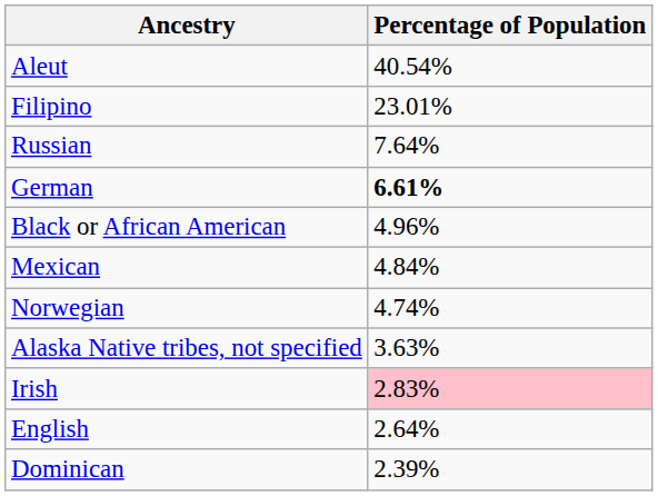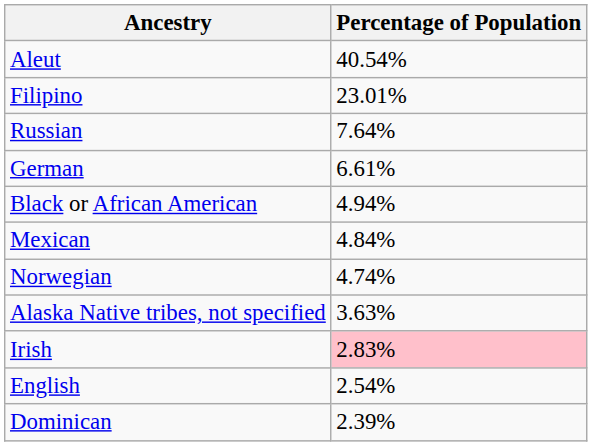 <table class="wikitable">
 <tr>
 <th>Ancestry</th>
 <th>Percentage of Population</th>
 </tr>
 <tr>
 <td><a href='#'>Aleut</a></td>
 <td>40.54%</td>
 </tr>
 <tr>
 <td><a href='#'>Filipino</a></td>
 <td>23.01%</td>
 </tr>
 <tr>
 <td><a href='#'>Russian</a></td>
 <td>7.64%</td>
 </tr>
 <tr>
 <td><a href='#'>German</a></td>
-<td><strong>6.61%</strong></td>
+<td>6.61%</td>
 </tr>
 <tr>
 <td><a href='#'>Black</a> or <a href='#'>African American</a></td>
-<td>4.96%</td>
+<td>4.94%</td>
 </tr>
 <tr>
 <td><a href='#'>Mexican</a></td>
 <td>4.84%</td>
 </tr>
 <tr>
 <td><a href='#'>Norwegian</a></td>
 <td>4.74%</td>
 </tr>
 <tr>
 <td><a href='#'>Alaska Native tribes, not specified</a></td>
 <td>3.63%</td>
 </tr>
 <tr>
 <td><a href='#'>Irish</a></td>
 <td style="background: pink;">2.83%</td>
 </tr>
 <tr>
 <td><a href='#'>English</a></td>
-<td>2.64%</td>
+<td>2.54%</td>
 </tr>
 <tr>
 <td><a href='#'>Dominican</a></td>
 <td>2.39%</td>
 </tr>
 </table>
